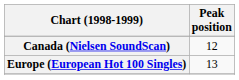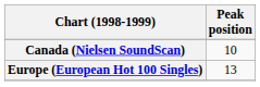 <table class="wikitable sortable plainrowheaders" style="text-align:center">
 <tr>
 <th scope="col">Chart (1998-1999)</th>
 <th scope="col">Peak<br>position</th>
 </tr>
 <tr>
 </tr>
 <tr>
 </tr>
 <tr>
 </tr>
 <tr>
 <th scope="row">Canada (<a href='#'>Nielsen SoundScan</a>)</th>
-<td>12</td>
+<td>10</td>
 </tr>
 <tr>
 <th scope="row">Europe (<a href='#'>European Hot 100 Singles</a>)</th>
 <td>13</td>
 </tr>
 <tr>
 </tr>
 <tr>
 </tr>
 <tr>
 </tr>
 <tr>
 </tr>
 <tr>
 </tr>
 <tr>
 </tr>
 <tr>
 </tr>
 <tr>
 </tr>
 <tr>
 </tr>
 <tr>
 </tr>
 <tr>
 </tr>
 <tr>
 </tr>
 <tr>
 </tr>
 <tr>
 </tr>
 <tr>
 </tr>
 </table>
